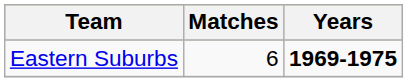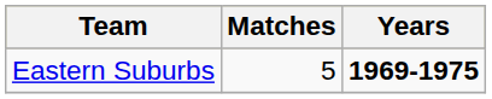 <table class="wikitable">
 <tr bgcolor=#bdb76b>
 <th>Team</th>
 <th>Matches</th>
 <th>Years</th>
 </tr>
 <tr>
 <td align=left> <a href='#'>Eastern Suburbs</a></td>
-<td align=right>6</td>
+<td align=right>5</td>
 <td align=center><strong>1969-1975</strong></td>
 </tr>
 <tr>
 </tr>
 </table>
